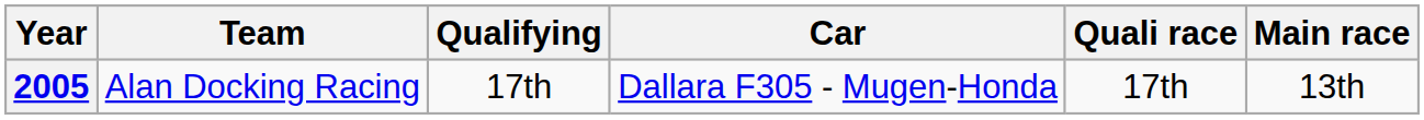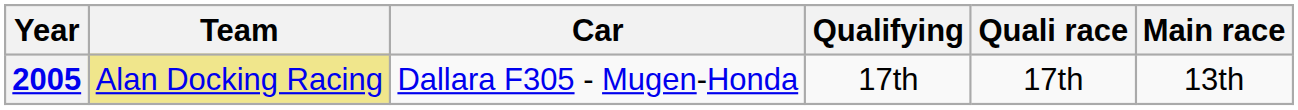 <table class="wikitable" style="text-align:center; font-size:90%">
 <tr>
 <th>Year</th>
 <th>Team</th>
+<th>Car</th>
 <th>Qualifying</th>
-<th>Car</th>
 <th>Quali race</th>
 <th>Main race</th>
 </tr>
 <tr>
 <th><a href='#'>2005</a></th>
-<td style="text-align:left;"> <a href='#'>Alan Docking Racing</a></td>
+<td style="background: khaki; text-align:left;"> <a href='#'>Alan Docking Racing</a></td>
+<td style="text-align:left;"><a href='#'>Dallara F305</a> - <a href='#'>Mugen</a>-<a href='#'>Honda</a></td>
 <td>17th</td>
-<td style="text-align:left;"><a href='#'>Dallara F305</a> - <a href='#'>Mugen</a>-<a href='#'>Honda</a></td>
 <td>17th</td>
 <td>13th</td>
 </tr>
 </table>
